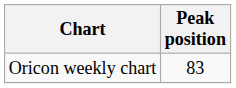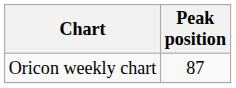 <table class="wikitable">
 <tr>
 <th>Chart</th>
 <th>Peak<br>position</th>
 </tr>
 <tr>
 <td>Oricon weekly chart</td>
-<td align="center">83</td>
+<td align="center">87</td>
 </tr>
 <tr>
 </tr>
 </table>
